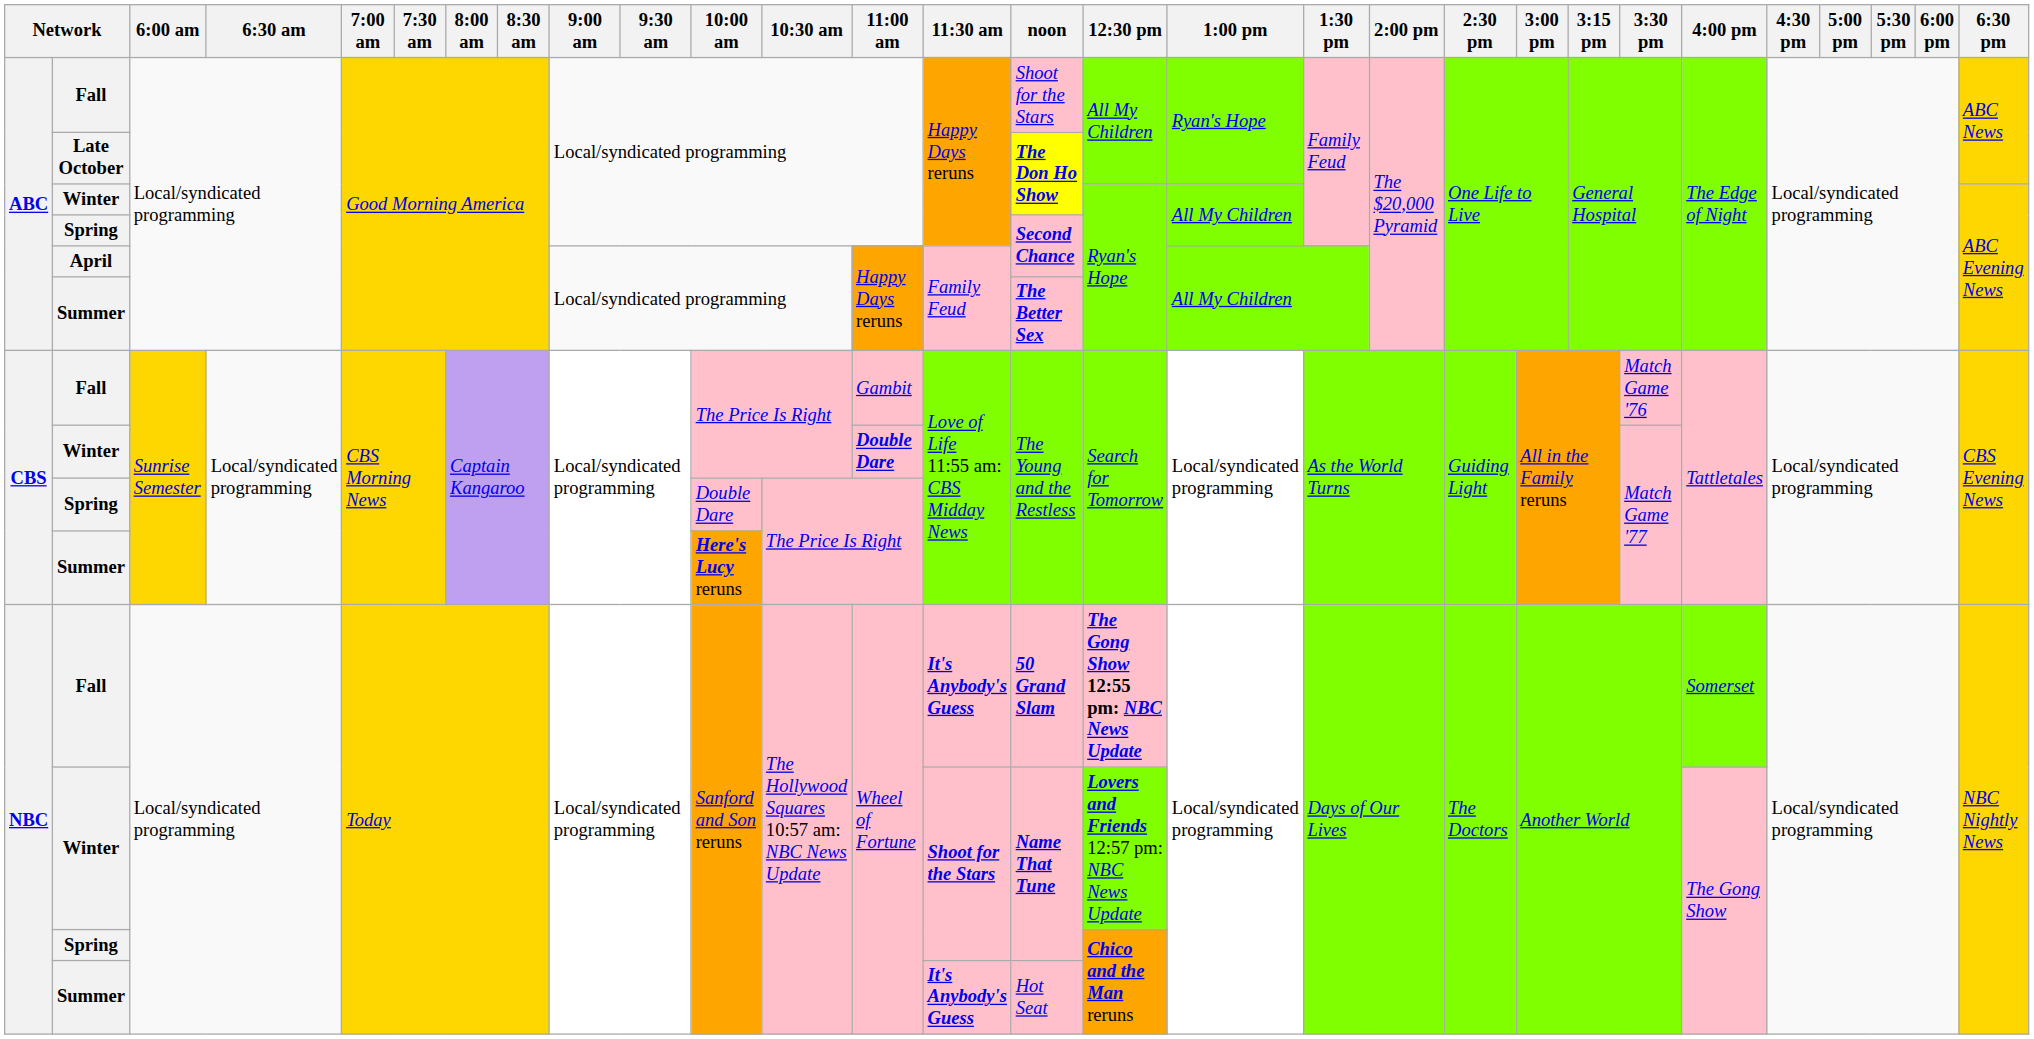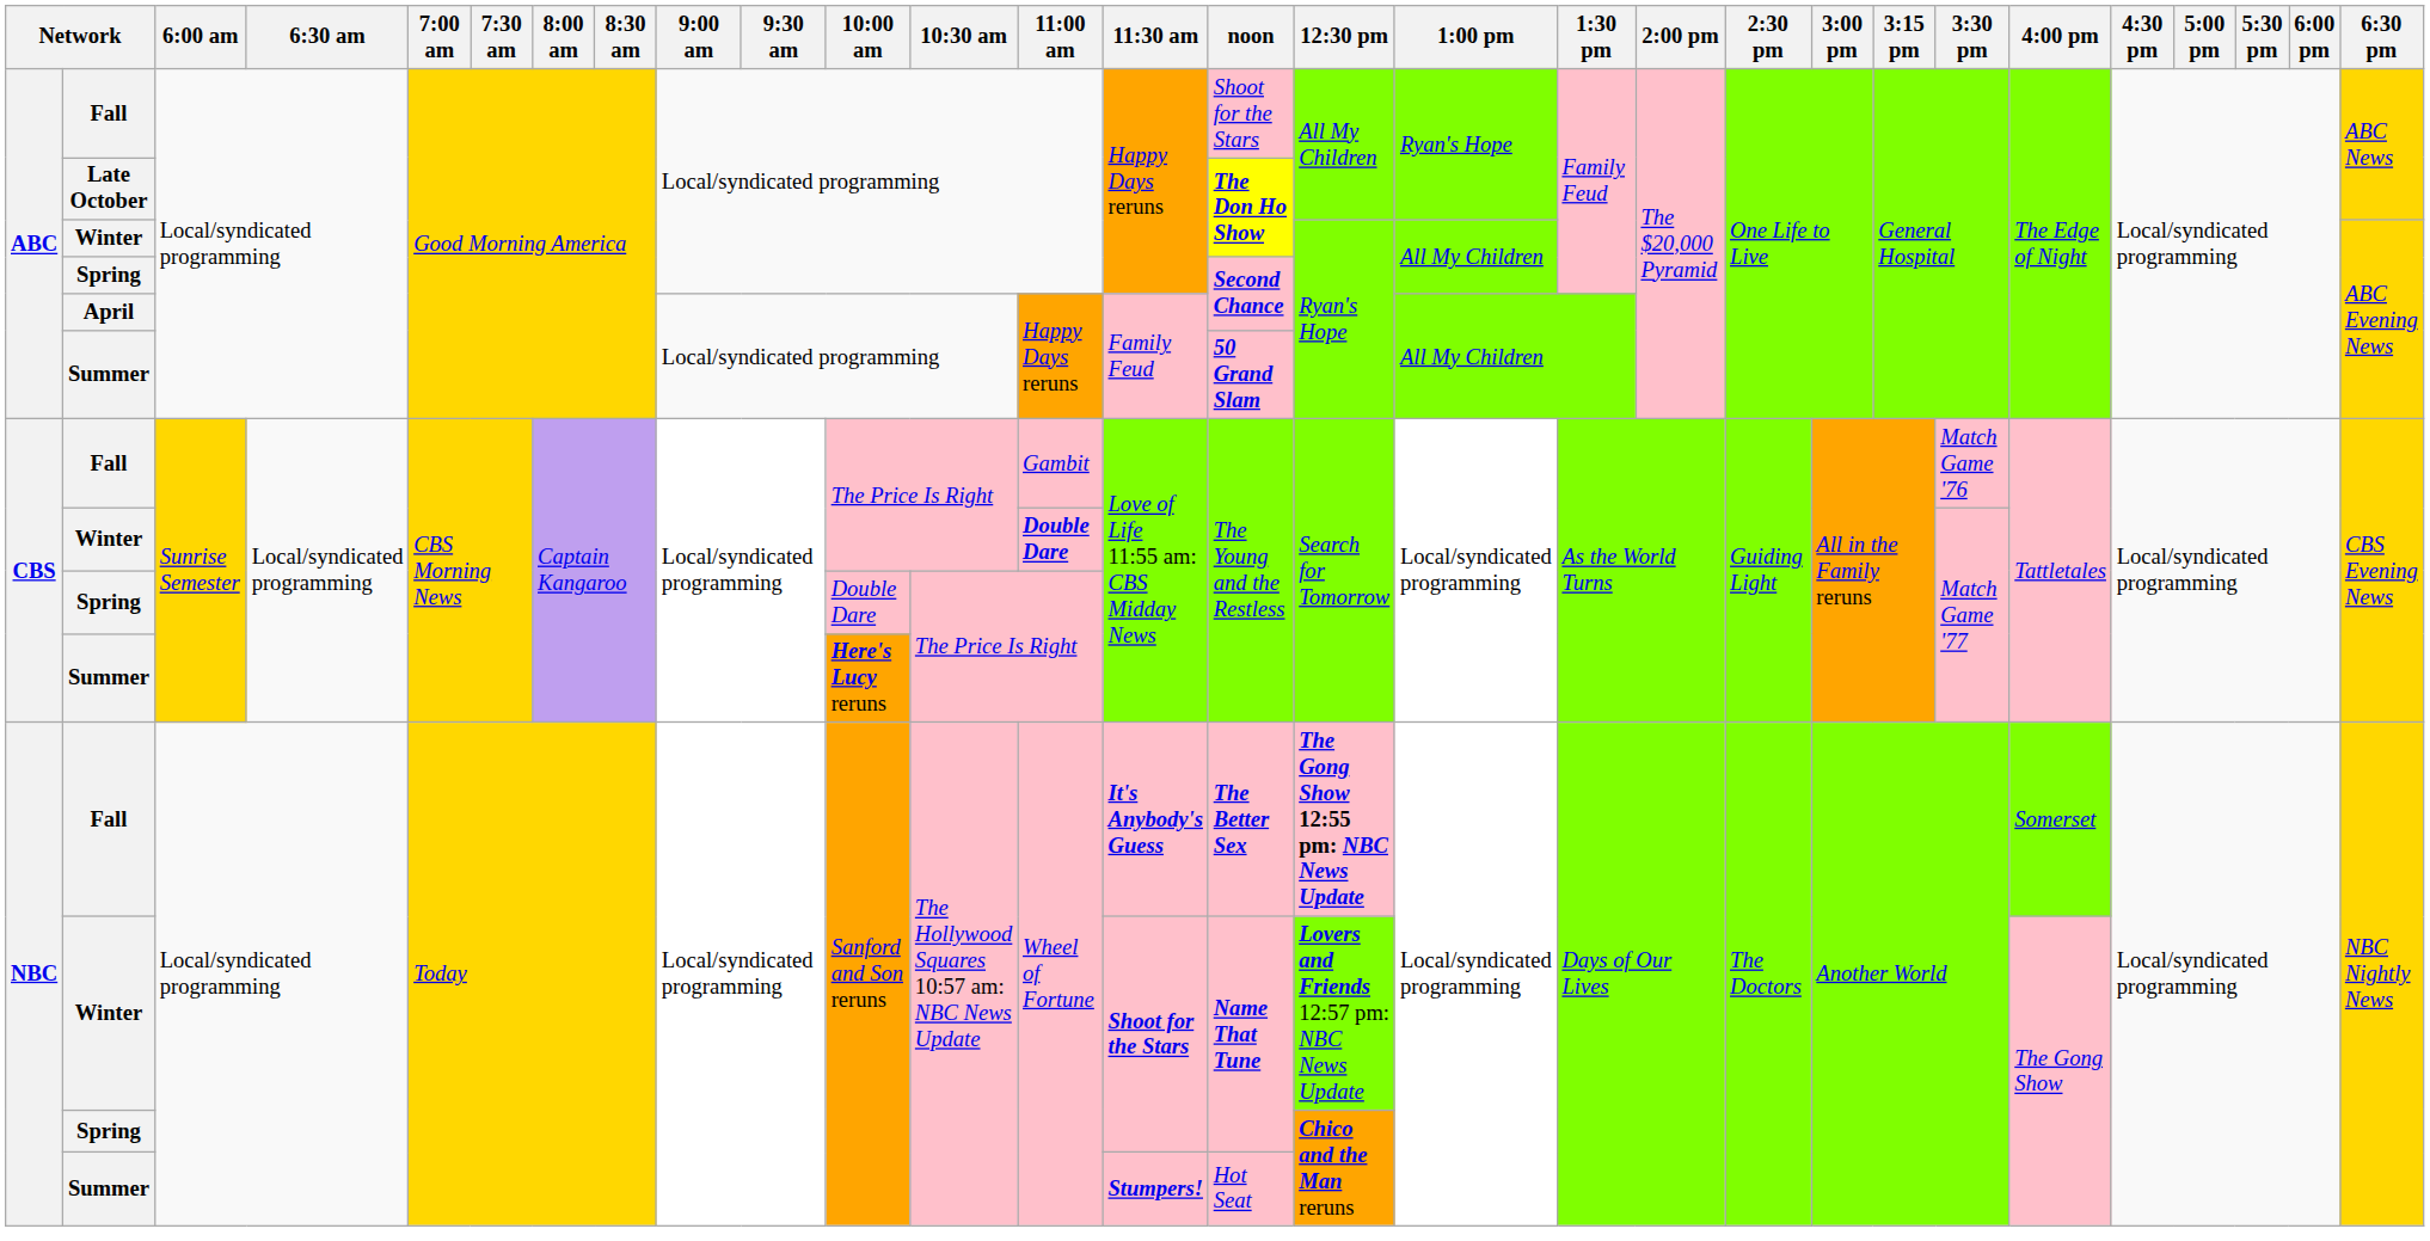 <table class=wikitable style="font-size:90%">
 <tr>
 <th width="1.5%" bgcolor="#C0C0C0" colspan="2">Network</th>
 <th width="4%" bgcolor="#C0C0C0">6:00 am</th>
 <th width="4%" bgcolor="#C0C0C0">6:30 am</th>
 <th width="4%" bgcolor="#C0C0C0">7:00 am</th>
 <th width="4%" bgcolor="#C0C0C0">7:30 am</th>
 <th width="4%" bgcolor="#C0C0C0">8:00 am</th>
 <th width="4%" bgcolor="#C0C0C0">8:30 am</th>
 <th width="4%" bgcolor="#C0C0C0">9:00 am</th>
 <th width="4%" bgcolor="#C0C0C0">9:30 am</th>
 <th width="4%" bgcolor="#C0C0C0">10:00 am</th>
 <th width="4%" bgcolor="#C0C0C0">10:30 am</th>
 <th width="4%" bgcolor="#C0C0C0">11:00 am</th>
 <th width="4%" bgcolor="#C0C0C0">11:30 am</th>
 <th width="4%" bgcolor="#C0C0C0">noon</th>
 <th width="4%" bgcolor="#C0C0C0">12:30 pm</th>
 <th width="4%" bgcolor="#C0C0C0">1:00 pm</th>
 <th width="4%" bgcolor="#C0C0C0">1:30 pm</th>
 <th width="4%" bgcolor="#C0C0C0">2:00 pm</th>
 <th width="4%" bgcolor="#C0C0C0">2:30 pm</th>
 <th width="4%" bgcolor="#C0C0C0">3:00 pm</th>
 <th width="4%" bgcolor="#C0C0C0">3:15 pm</th>
 <th width="4%" bgcolor="#C0C0C0">3:30 pm</th>
 <th width="4%" bgcolor="#C0C0C0">4:00 pm</th>
 <th width="4%" bgcolor="#C0C0C0">4:30 pm</th>
 <th width="4%" bgcolor="#C0C0C0">5:00 pm</th>
 <th width="4%" bgcolor="#C0C0C0">5:30 pm</th>
 <th width="4%" bgcolor="#C0C0C0">6:00 pm</th>
 <th width="4%" bgcolor="#C0C0C0">6:30 pm</th>
 </tr>
 <tr>
 <th rowspan="6" bgcolor="#C0C0C0"><a href='#'>ABC</a></th>
 <th>Fall</th>
 <td colspan="2" rowspan="6">Local/syndicated programming</td>
 <td colspan="4" rowspan="6" bgcolor="gold"><em><a href='#'>Good Morning America</a></em></td>
 <td colspan="5" rowspan="4">Local/syndicated programming</td>
 <td rowspan="4" bgcolor="orange"><em><a href='#'>Happy Days</a></em> reruns</td>
 <td bgcolor="pink"><em><a href='#'>Shoot for the Stars</a></em></td>
 <td rowspan="2" bgcolor="chartreuse"><em><a href='#'>All My Children</a></em></td>
 <td rowspan="2" bgcolor="chartreuse"><em><a href='#'>Ryan's Hope</a></em></td>
 <td rowspan="4" bgcolor="pink"><em><a href='#'>Family Feud</a></em></td>
 <td rowspan="6" bgcolor="pink"><em><a href='#'>The $20,000 Pyramid</a></em></td>
 <td colspan="2" rowspan="6" bgcolor="chartreuse"><em><a href='#'>One Life to Live</a></em></td>
 <td colspan="2" rowspan="6" bgcolor="chartreuse"><em><a href='#'>General Hospital</a></em></td>
 <td rowspan="6" bgcolor="chartreuse"><em><a href='#'>The Edge of Night</a></em></td>
 <td colspan="4" rowspan="6">Local/syndicated programming</td>
 <td rowspan="2" bgcolor="gold"><em><a href='#'>ABC News</a></em></td>
 </tr>
 <tr>
 <th>Late October</th>
 <td rowspan="2" bgcolor="yellow"><strong><em><a href='#'>The Don Ho Show</a></em></strong></td>
 </tr>
 <tr>
 <th>Winter</th>
 <td rowspan="4" bgcolor="chartreuse"><em><a href='#'>Ryan's Hope</a></em></td>
 <td rowspan="2" bgcolor="chartreuse"><em><a href='#'>All My Children</a></em></td>
 <td rowspan="4" bgcolor="gold"><em><a href='#'>ABC Evening News</a></em></td>
 </tr>
 <tr>
 <th>Spring</th>
 <td rowspan="2" bgcolor="pink"><strong><em><a href='#'>Second Chance</a></em></strong></td>
 </tr>
 <tr>
 <th>April</th>
 <td colspan="4" rowspan="2">Local/syndicated programming</td>
 <td rowspan="2" bgcolor="orange"><em><a href='#'>Happy Days</a></em> reruns</td>
 <td rowspan="2" bgcolor="pink"><em><a href='#'>Family Feud</a></em></td>
 <td colspan="2" rowspan="2" bgcolor="chartreuse"><em><a href='#'>All My Children</a></em></td>
 </tr>
 <tr>
 <th>Summer</th>
-<td bgcolor="pink"><strong><em><a href='#'>The Better Sex</a></em></strong></td>
+<td bgcolor="pink"><strong><em><a href='#'>50 Grand Slam</a></em></strong></td>
 </tr>
 <tr>
 <th rowspan="4" bgcolor="#C0C0C0"><a href='#'>CBS</a></th>
 <th>Fall</th>
 <td rowspan="4" bgcolor="gold"><em><a href='#'>Sunrise Semester</a></em></td>
 <td rowspan="4">Local/syndicated programming</td>
 <td colspan="2" rowspan="4" bgcolor="gold"><em><a href='#'>CBS Morning News</a></em></td>
 <td colspan="2" rowspan="4" bgcolor="bf9fef"><em><a href='#'>Captain Kangaroo</a></em></td>
 <td colspan="2" rowspan="4" bgcolor="white">Local/syndicated programming</td>
 <td colspan="2" rowspan="2" bgcolor="pink"><em><a href='#'>The Price Is Right</a></em></td>
 <td bgcolor="pink"><em><a href='#'>Gambit</a></em></td>
 <td rowspan="4" bgcolor="chartreuse"><em><a href='#'>Love of Life</a></em><br>11:55 am: <em><a href='#'>CBS Midday News</a></em></td>
 <td rowspan="4" bgcolor="chartreuse"><em><a href='#'>The Young and the Restless</a></em></td>
 <td rowspan="4" bgcolor="chartreuse"><em><a href='#'>Search for Tomorrow</a></em></td>
 <td rowspan="4" bgcolor="white">Local/syndicated programming</td>
 <td colspan="2" rowspan="4" bgcolor="chartreuse"><em><a href='#'>As the World Turns</a></em></td>
 <td rowspan="4" bgcolor="chartreuse"><em><a href='#'>Guiding Light</a></em></td>
 <td colspan="2" rowspan="4" bgcolor="orange"><em><a href='#'>All in the Family</a></em> reruns</td>
 <td bgcolor="pink"><em><a href='#'>Match Game '76</a></em></td>
 <td rowspan="4" bgcolor="pink"><em><a href='#'>Tattletales</a></em></td>
 <td colspan="4" rowspan="4">Local/syndicated programming</td>
 <td rowspan="4" bgcolor="gold"><em><a href='#'>CBS Evening News</a></em></td>
 </tr>
 <tr>
 <th>Winter</th>
 <td bgcolor="pink"><strong><em><a href='#'>Double Dare</a></em></strong></td>
 <td rowspan="3" bgcolor="pink"><em><a href='#'>Match Game '77</a></em></td>
 </tr>
 <tr>
 <th>Spring</th>
 <td bgcolor="pink"><em><a href='#'>Double Dare</a></em></td>
 <td colspan="2" rowspan="2" bgcolor="pink"><em><a href='#'>The Price Is Right</a></em></td>
 </tr>
 <tr>
 <th>Summer</th>
 <td bgcolor="orange"><strong><em><a href='#'>Here's Lucy</a></em></strong> reruns</td>
 </tr>
 <tr>
 <th rowspan="4" bgcolor="#C0C0C0"><a href='#'>NBC</a></th>
 <th>Fall</th>
 <td colspan="2" rowspan="4">Local/syndicated programming</td>
 <td colspan="4" rowspan="4" bgcolor="gold"><em><a href='#'>Today</a></em></td>
 <td colspan="2" rowspan="4" bgcolor="white">Local/syndicated programming</td>
 <td rowspan="4" bgcolor="orange"><em><a href='#'>Sanford and Son</a></em> reruns</td>
 <td rowspan="4" bgcolor="pink"><em><a href='#'>The Hollywood Squares</a></em><br>10:57 am: <em><a href='#'>NBC News Update</a></em></td>
 <td rowspan="4" bgcolor="pink"><em><a href='#'>Wheel of Fortune</a></em></td>
 <td bgcolor="pink"><strong><em><a href='#'>It's Anybody's Guess</a></em></strong></td>
-<td bgcolor="pink"><strong><em><a href='#'>50 Grand Slam</a></em></strong></td>
+<td bgcolor="pink"><strong><em><a href='#'>The Better Sex</a></em></strong></td>
 <td rowspan="1" bgcolor="pink"><strong><em><a href='#'>The Gong Show</a></em><br>12:55 pm: <em><a href='#'>NBC News Update</a></em></strong></td>
 <td rowspan="4" bgcolor="white">Local/syndicated programming</td>
 <td colspan="2" rowspan="4" bgcolor="chartreuse"><em><a href='#'>Days of Our Lives</a></em></td>
 <td rowspan="4" bgcolor="chartreuse"><em><a href='#'>The Doctors</a></em></td>
 <td colspan="3" rowspan="4" bgcolor="chartreuse"><em><a href='#'>Another World</a></em></td>
 <td bgcolor="chartreuse"><em><a href='#'>Somerset</a></em></td>
 <td colspan="4" rowspan="4">Local/syndicated programming</td>
 <td rowspan="4" bgcolor="gold"><em><a href='#'>NBC Nightly News</a></em></td>
 </tr>
 <tr>
 <th>Winter</th>
 <td rowspan="2" bgcolor="pink"><strong><em><a href='#'>Shoot for the Stars</a></em></strong></td>
 <td rowspan="2" bgcolor="pink"><strong><em><a href='#'>Name That Tune</a></em></strong></td>
 <td bgcolor="chartreuse"><strong><em><a href='#'>Lovers and Friends</a></em></strong><br>12:57 pm: <em><a href='#'>NBC News Update</a></em></td>
 <td rowspan="3" bgcolor="pink"><em><a href='#'>The Gong Show</a></em></td>
 </tr>
 <tr>
 <th>Spring</th>
 <td rowspan="2" bgcolor="orange"><strong><em><a href='#'>Chico and the Man</a></em></strong> reruns</td>
 </tr>
 <tr>
 <th>Summer</th>
-<td bgcolor="pink"><strong><em><a href='#'>It's Anybody's Guess</a></em></strong></td>
+<td bgcolor="pink"><strong><em><a href='#'>Stumpers!</a></em></strong></td>
 <td bgcolor="pink"><em><a href='#'>Hot Seat</a></em></td>
 </tr>
 </table>
